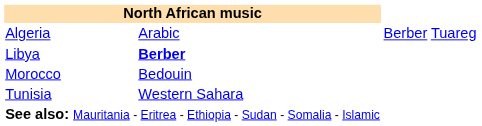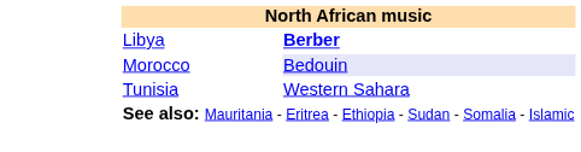 <table align=right class="toccolours" style="margin-left: 15px;">
 <tr>
 <th align="center" colspan=2 bgcolor=navajowhite>North African music</th>
-</tr>
-<tr>
-<td><a href='#'>Algeria</a></td>
-<td><a href='#'>Arabic</a></td>
-<td><a href='#'>Berber</a></td>
-<td><a href='#'>Tuareg</a></td>
 </tr>
 <tr>
 <td><a href='#'>Libya</a></td>
 <td><strong><a href='#'>Berber</a></strong></td>
 </tr>
 <tr>
 <td><a href='#'>Morocco</a></td>
-<td><a href='#'>Bedouin</a></td>
+<td style="background: lavender;"><a href='#'>Bedouin</a></td>
 </tr>
 <tr>
 <td><a href='#'>Tunisia</a></td>
 <td><a href='#'>Western Sahara</a></td>
 </tr>
 <tr>
 <td colspan=2><strong>See also:</strong> <small><a href='#'>Mauritania</a> - <a href='#'>Eritrea</a> - <a href='#'>Ethiopia</a> - <a href='#'>Sudan</a> - <a href='#'>Somalia</a> - <a href='#'>Islamic</a></small></td>
 </tr>
 </table>
